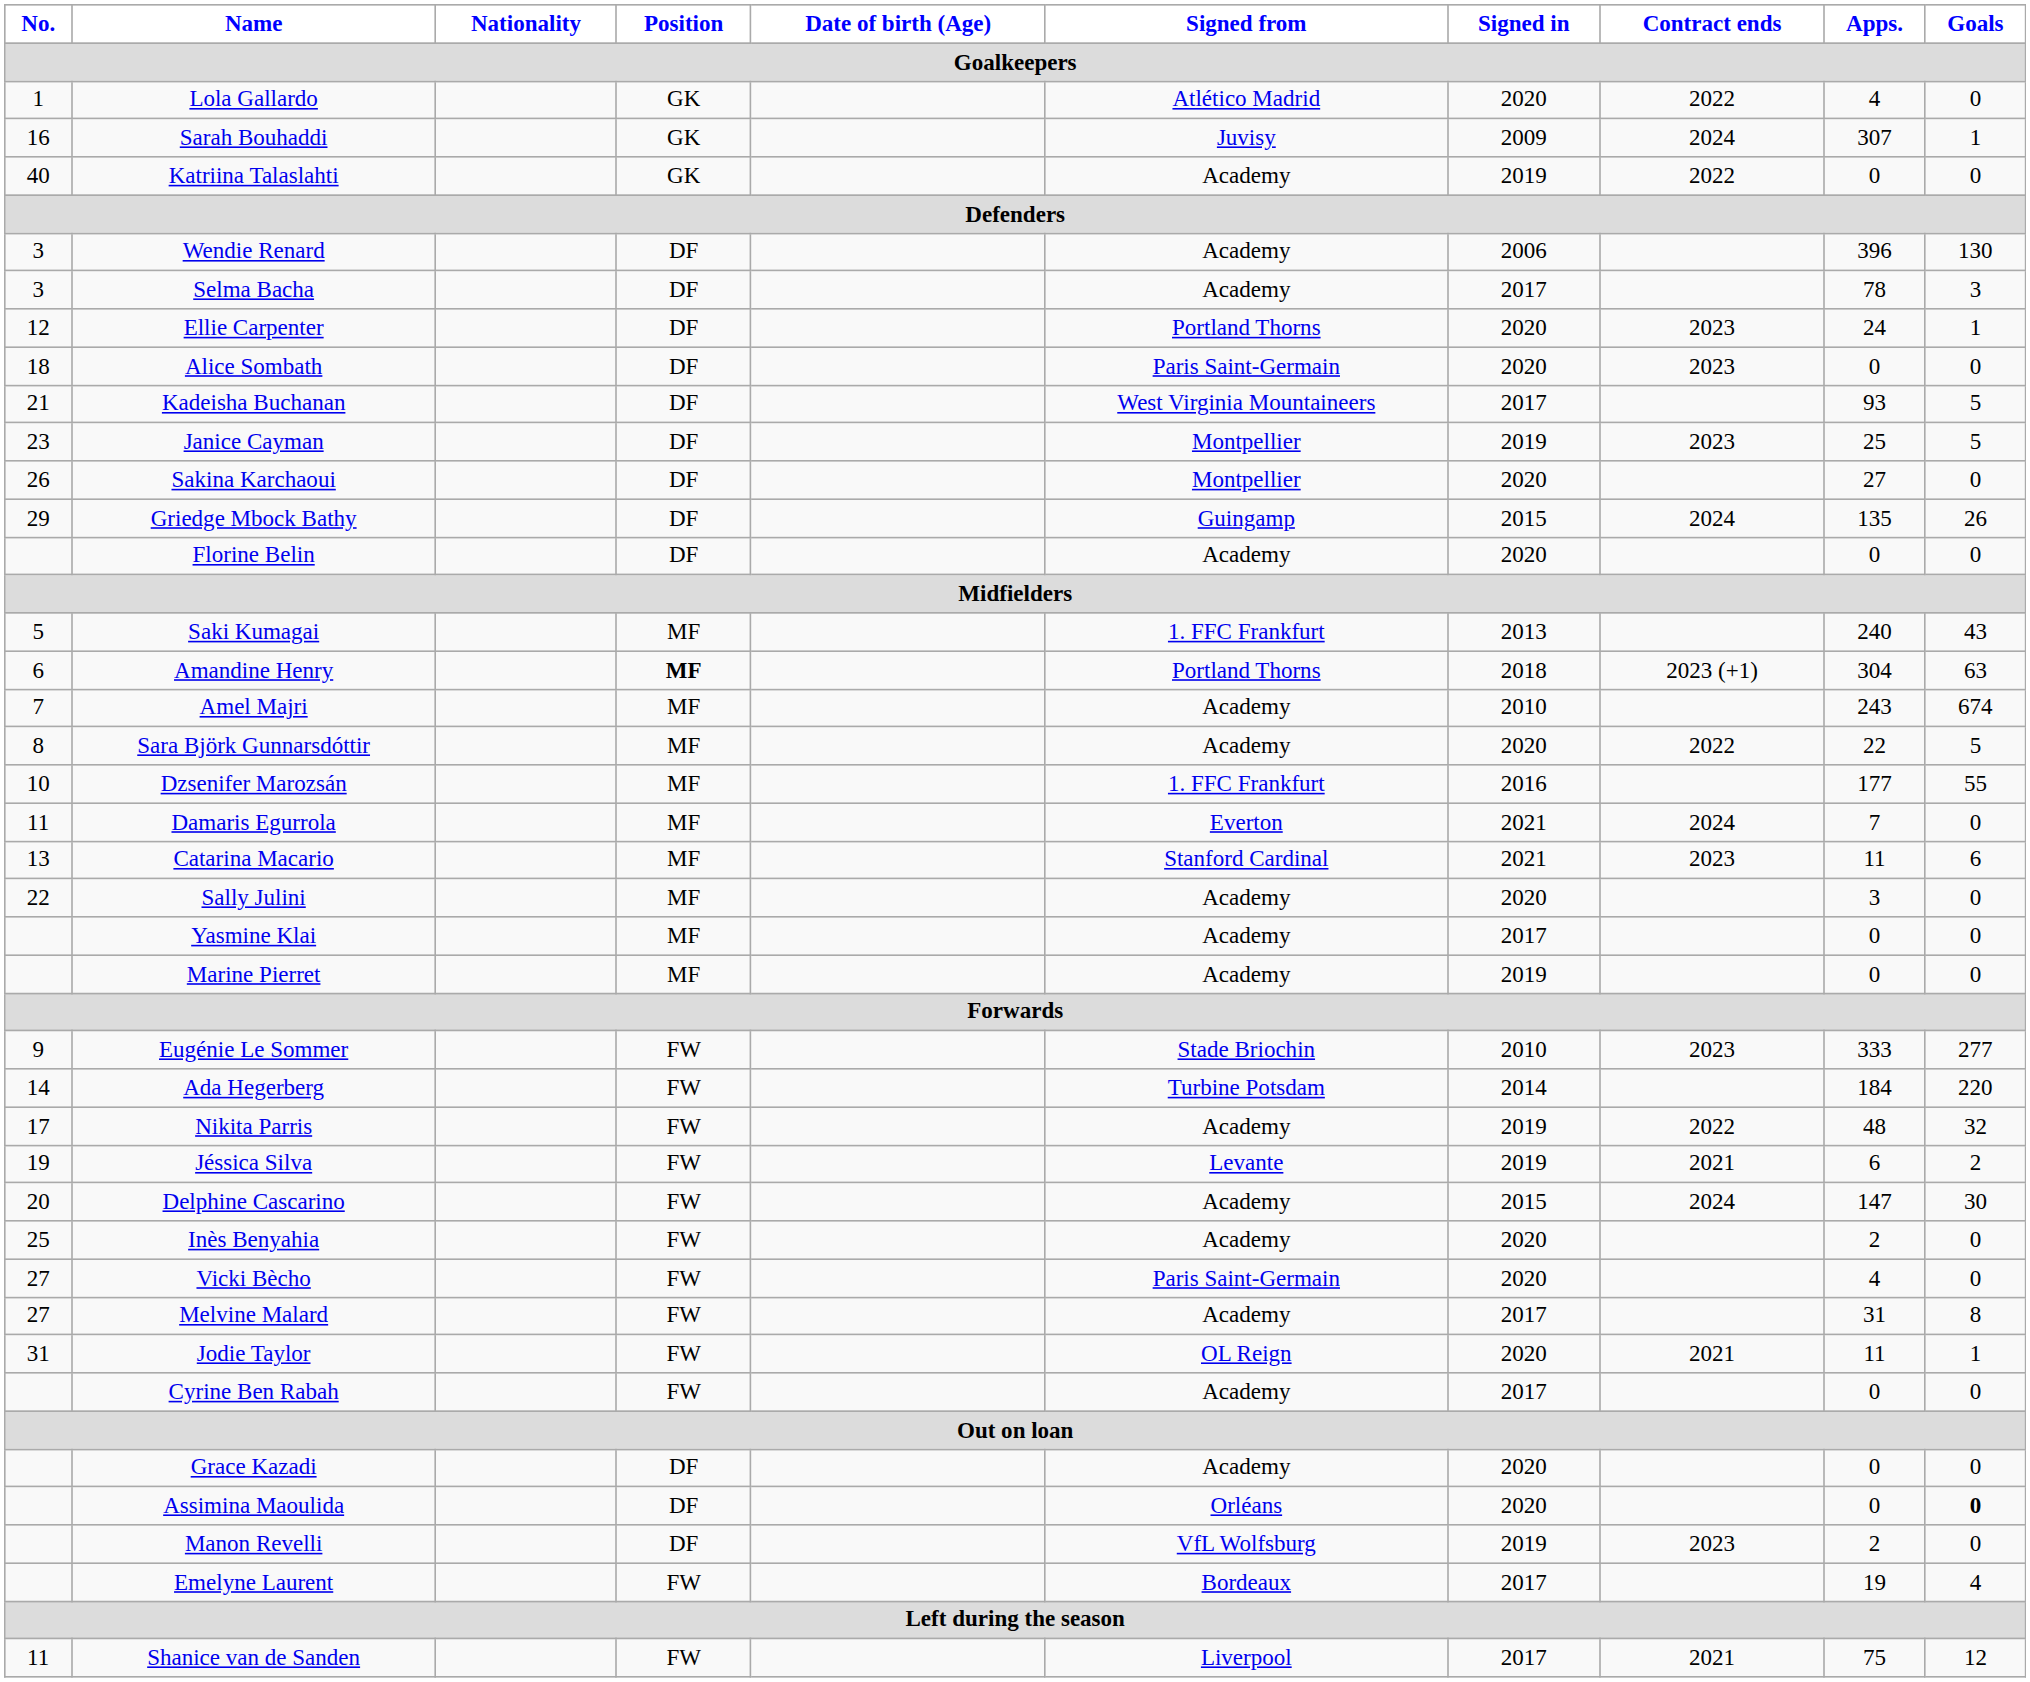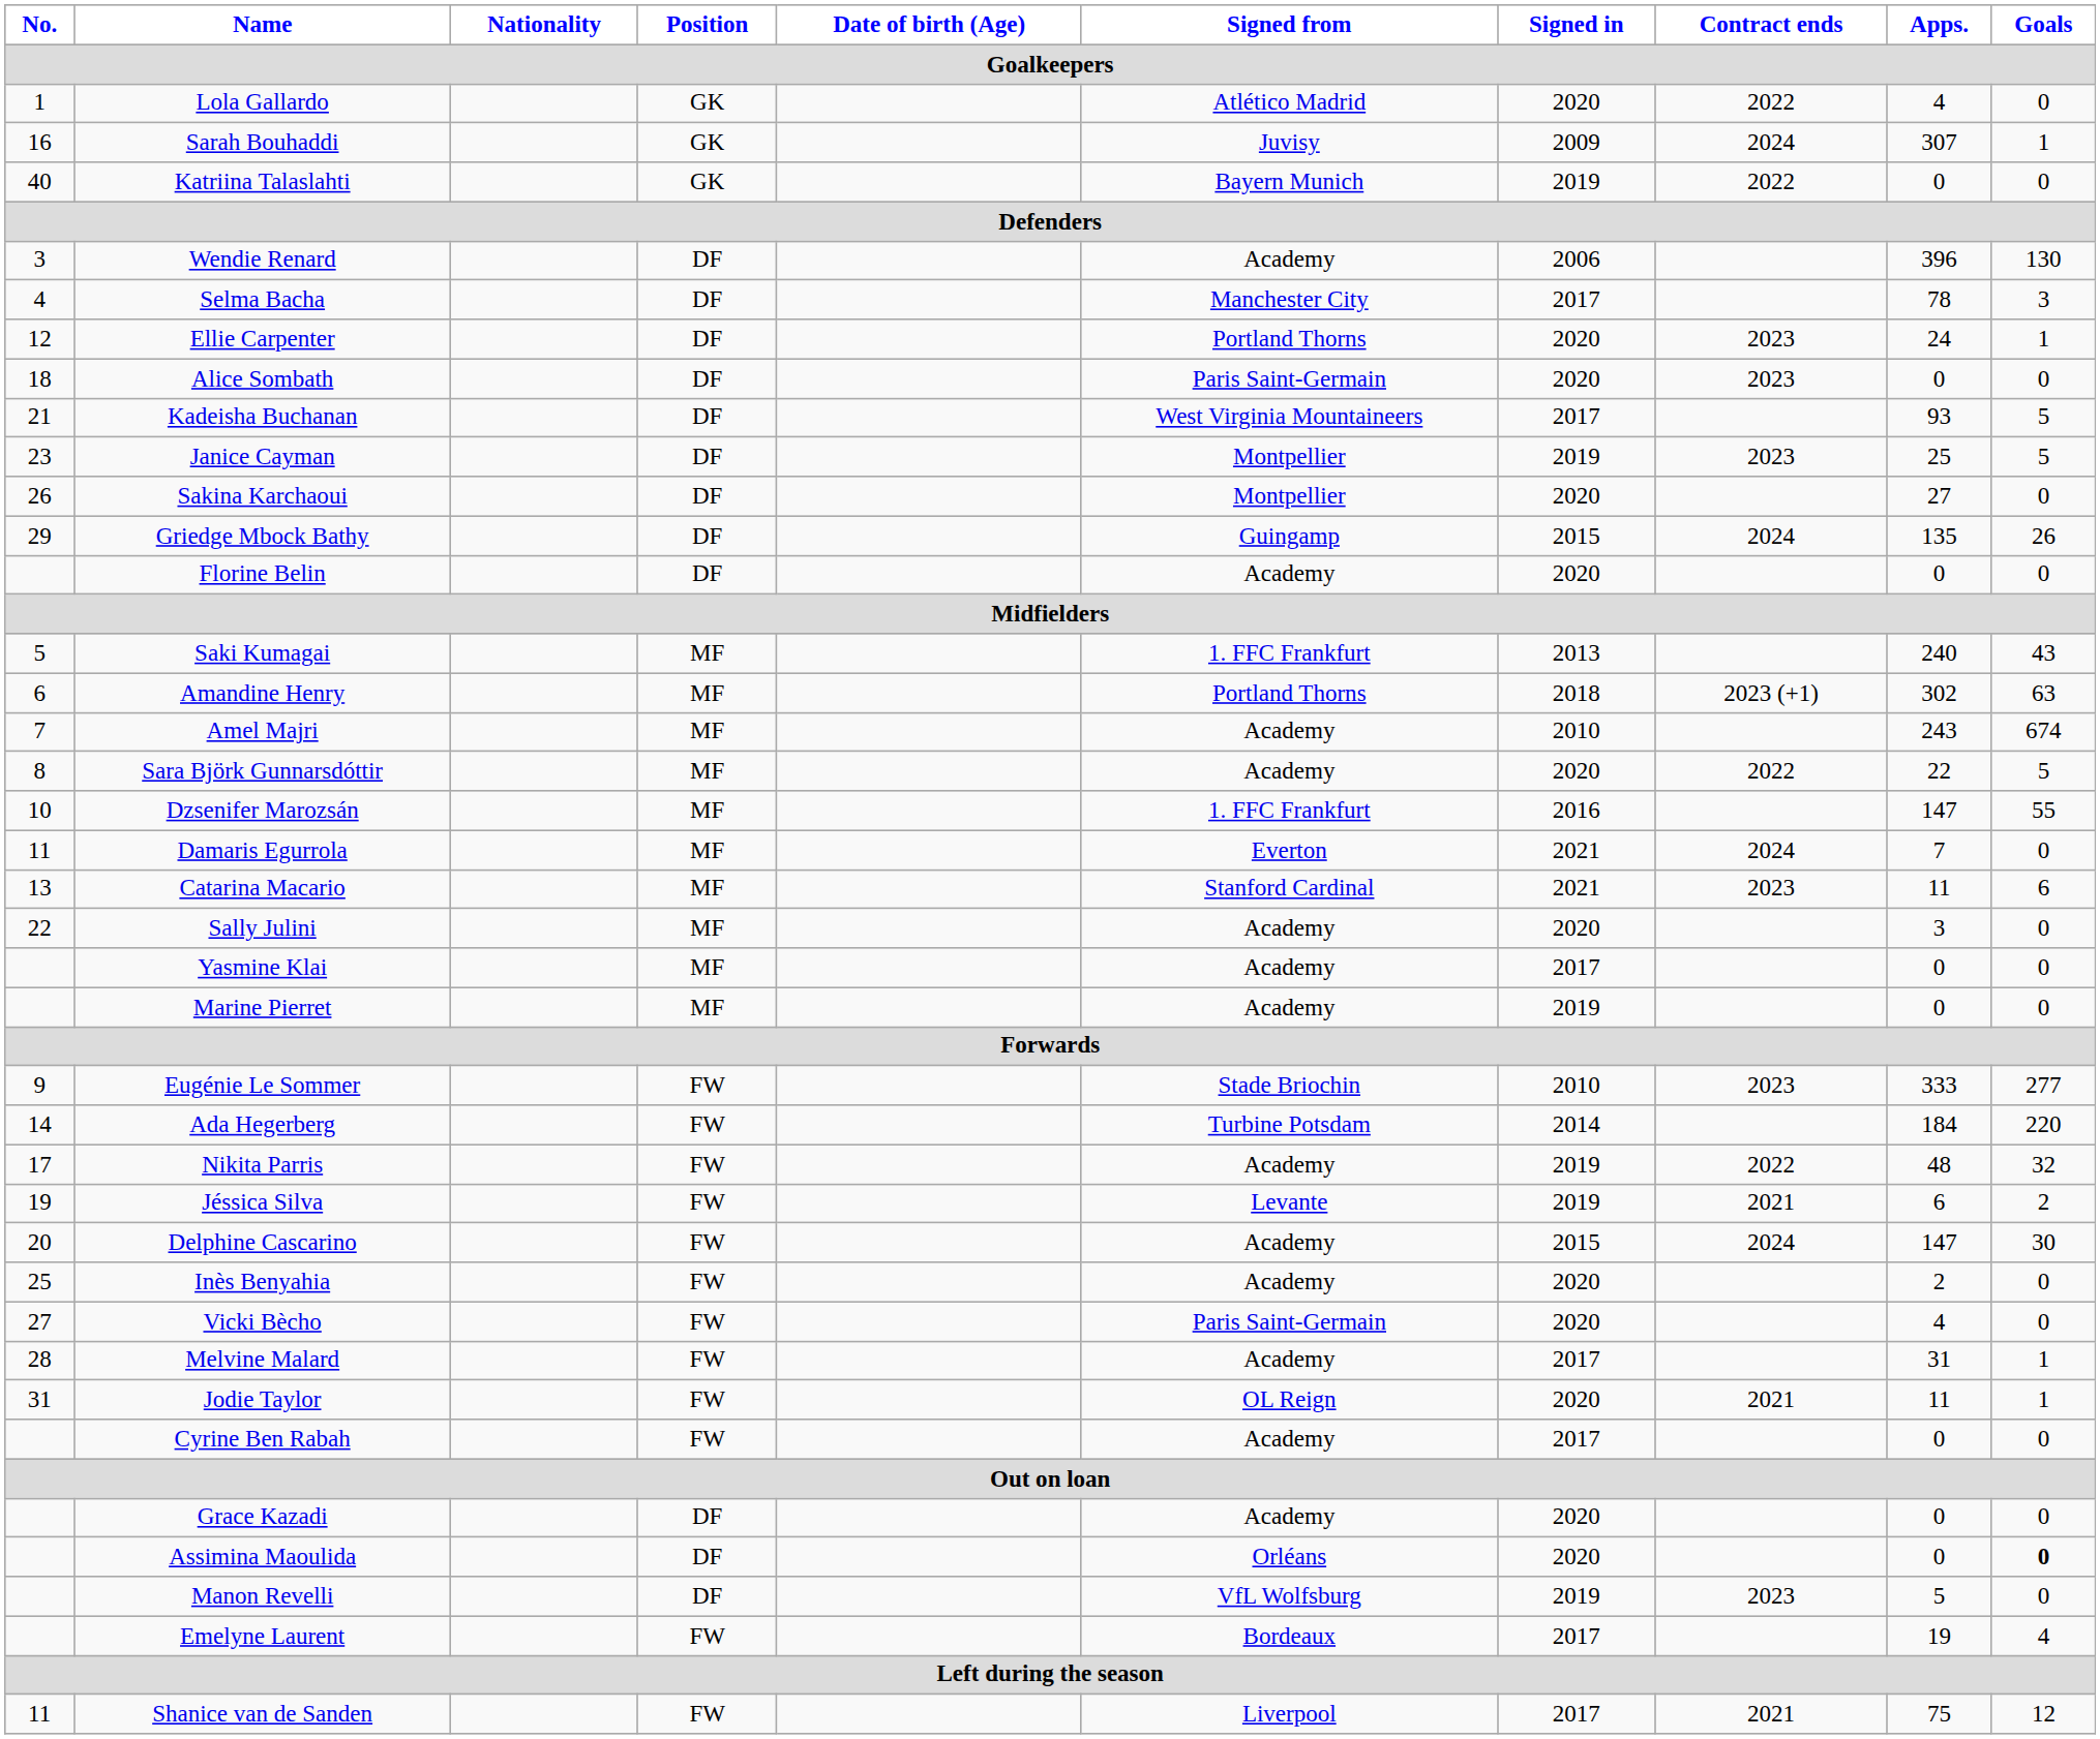 <table class="wikitable"  style="text-align:center; font-size:90%; width:100%;">
 <tr>
 <th style="background:#FFFFFF; color:blue; text-align:center;">No.</th>
 <th style="background:#FFFFFF; color:blue; text-align:center;">Name</th>
 <th style="background:#FFFFFF; color:blue; text-align:center;">Nationality</th>
 <th style="background:#FFFFFF; color:blue; text-align:center;">Position</th>
 <th style="background:#FFFFFF; color:blue; text-align:center;">Date of birth (Age)</th>
 <th style="background:#FFFFFF; color:blue; text-align:center;">Signed from</th>
 <th style="background:#FFFFFF; color:blue; text-align:center;">Signed in</th>
 <th style="background:#FFFFFF; color:blue; text-align:center;">Contract ends</th>
 <th style="background:#FFFFFF; color:blue; text-align:center;">Apps.</th>
 <th style="background:#FFFFFF; color:blue; text-align:center;">Goals</th>
 </tr>
 <tr>
 <th colspan="11"  style="background:#dcdcdc; text-align:center;">Goalkeepers</th>
 </tr>
 <tr>
 <td>1</td>
 <td><a href='#'>Lola Gallardo</a></td>
 <td></td>
 <td>GK</td>
 <td></td>
 <td><a href='#'>Atlético Madrid</a></td>
 <td>2020</td>
 <td>2022</td>
 <td>4</td>
 <td>0</td>
 </tr>
 <tr>
 <td>16</td>
 <td><a href='#'>Sarah Bouhaddi</a></td>
 <td></td>
 <td>GK</td>
 <td></td>
 <td><a href='#'>Juvisy</a></td>
 <td>2009</td>
 <td>2024</td>
 <td>307</td>
 <td>1</td>
 </tr>
 <tr>
 <td>40</td>
 <td><a href='#'>Katriina Talaslahti</a></td>
 <td></td>
 <td>GK</td>
 <td></td>
-<td>Academy</td>
+<td><a href='#'>Bayern Munich</a></td>
 <td>2019</td>
 <td>2022</td>
 <td>0</td>
 <td>0</td>
 </tr>
 <tr>
 <th colspan="11"  style="background:#dcdcdc; text-align:center;">Defenders</th>
 </tr>
 <tr>
 <td>3</td>
 <td><a href='#'>Wendie Renard</a></td>
 <td></td>
 <td>DF</td>
 <td></td>
 <td>Academy</td>
 <td>2006</td>
 <td></td>
 <td>396</td>
 <td>130</td>
 </tr>
 <tr>
-<td>3</td>
+<td>4</td>
 <td><a href='#'>Selma Bacha</a></td>
 <td></td>
 <td>DF</td>
 <td></td>
-<td>Academy</td>
+<td><a href='#'>Manchester City</a></td>
 <td>2017</td>
 <td></td>
 <td>78</td>
 <td>3</td>
 </tr>
 <tr>
 <td>12</td>
 <td><a href='#'>Ellie Carpenter</a></td>
 <td></td>
 <td>DF</td>
 <td></td>
 <td><a href='#'>Portland Thorns</a></td>
 <td>2020</td>
 <td>2023</td>
 <td>24</td>
 <td>1</td>
 </tr>
 <tr>
 <td>18</td>
 <td><a href='#'>Alice Sombath</a></td>
 <td></td>
 <td>DF</td>
 <td></td>
 <td><a href='#'>Paris Saint-Germain</a></td>
 <td>2020</td>
 <td>2023</td>
 <td>0</td>
 <td>0</td>
 </tr>
 <tr>
 <td>21</td>
 <td><a href='#'>Kadeisha Buchanan</a></td>
 <td></td>
 <td>DF</td>
 <td></td>
 <td><a href='#'>West Virginia Mountaineers</a></td>
 <td>2017</td>
 <td></td>
 <td>93</td>
 <td>5</td>
 </tr>
 <tr>
 <td>23</td>
 <td><a href='#'>Janice Cayman</a></td>
 <td></td>
 <td>DF</td>
 <td></td>
 <td><a href='#'>Montpellier</a></td>
 <td>2019</td>
 <td>2023</td>
 <td>25</td>
 <td>5</td>
 </tr>
 <tr>
 <td>26</td>
 <td><a href='#'>Sakina Karchaoui</a></td>
 <td></td>
 <td>DF</td>
 <td></td>
 <td><a href='#'>Montpellier</a></td>
 <td>2020</td>
 <td></td>
 <td>27</td>
 <td>0</td>
 </tr>
 <tr>
 <td>29</td>
 <td><a href='#'>Griedge Mbock Bathy</a></td>
 <td></td>
 <td>DF</td>
 <td></td>
 <td><a href='#'>Guingamp</a></td>
 <td>2015</td>
 <td>2024</td>
 <td>135</td>
 <td>26</td>
 </tr>
 <tr>
 <td></td>
 <td><a href='#'>Florine Belin</a></td>
 <td></td>
 <td>DF</td>
 <td></td>
 <td>Academy</td>
 <td>2020</td>
 <td></td>
 <td>0</td>
 <td>0</td>
 </tr>
 <tr>
 <th colspan="11"  style="background:#dcdcdc; text-align:center;">Midfielders</th>
 </tr>
 <tr>
 <td>5</td>
 <td><a href='#'>Saki Kumagai</a></td>
 <td></td>
 <td>MF</td>
 <td></td>
 <td><a href='#'>1. FFC Frankfurt</a></td>
 <td>2013</td>
 <td></td>
 <td>240</td>
 <td>43</td>
 </tr>
 <tr>
 <td>6</td>
 <td><a href='#'>Amandine Henry</a></td>
 <td></td>
-<td><strong>MF</strong></td>
+<td>MF</td>
 <td></td>
 <td><a href='#'>Portland Thorns</a></td>
 <td>2018</td>
 <td>2023 (+1)</td>
-<td>304</td>
+<td>302</td>
 <td>63</td>
 </tr>
 <tr>
 <td>7</td>
 <td><a href='#'>Amel Majri</a></td>
 <td></td>
 <td>MF</td>
 <td></td>
 <td>Academy</td>
 <td>2010</td>
 <td></td>
 <td>243</td>
 <td>674</td>
 </tr>
 <tr>
 <td>8</td>
 <td><a href='#'>Sara Björk Gunnarsdóttir</a></td>
 <td></td>
 <td>MF</td>
 <td></td>
 <td>Academy</td>
 <td>2020</td>
 <td>2022</td>
 <td>22</td>
 <td>5</td>
 </tr>
 <tr>
 <td>10</td>
 <td><a href='#'>Dzsenifer Marozsán</a></td>
 <td></td>
 <td>MF</td>
 <td></td>
 <td><a href='#'>1. FFC Frankfurt</a></td>
 <td>2016</td>
 <td></td>
-<td>177</td>
+<td>147</td>
 <td>55</td>
 </tr>
 <tr>
 <td>11</td>
 <td><a href='#'>Damaris Egurrola</a></td>
 <td></td>
 <td>MF</td>
 <td></td>
 <td><a href='#'>Everton</a></td>
 <td>2021</td>
 <td>2024</td>
 <td>7</td>
 <td>0</td>
 </tr>
 <tr>
 <td>13</td>
 <td><a href='#'>Catarina Macario</a></td>
 <td></td>
 <td>MF</td>
 <td></td>
 <td><a href='#'>Stanford Cardinal</a></td>
 <td>2021</td>
 <td>2023</td>
 <td>11</td>
 <td>6</td>
 </tr>
 <tr>
 <td>22</td>
 <td><a href='#'>Sally Julini</a></td>
 <td></td>
 <td>MF</td>
 <td></td>
 <td>Academy</td>
 <td>2020</td>
 <td></td>
 <td>3</td>
 <td>0</td>
 </tr>
 <tr>
 <td></td>
 <td><a href='#'>Yasmine Klai</a></td>
 <td></td>
 <td>MF</td>
 <td></td>
 <td>Academy</td>
 <td>2017</td>
 <td></td>
 <td>0</td>
 <td>0</td>
 </tr>
 <tr>
 <td></td>
 <td><a href='#'>Marine Pierret</a></td>
 <td></td>
 <td>MF</td>
 <td></td>
 <td>Academy</td>
 <td>2019</td>
 <td></td>
 <td>0</td>
 <td>0</td>
 </tr>
 <tr>
 <th colspan="11"  style="background:#dcdcdc; text-align:center;">Forwards</th>
 </tr>
 <tr>
 <td>9</td>
 <td><a href='#'>Eugénie Le Sommer</a></td>
 <td></td>
 <td>FW</td>
 <td></td>
 <td><a href='#'>Stade Briochin</a></td>
 <td>2010</td>
 <td>2023</td>
 <td>333</td>
 <td>277</td>
 </tr>
 <tr>
 <td>14</td>
 <td><a href='#'>Ada Hegerberg</a></td>
 <td></td>
 <td>FW</td>
 <td></td>
 <td><a href='#'>Turbine Potsdam</a></td>
 <td>2014</td>
 <td></td>
 <td>184</td>
 <td>220</td>
 </tr>
 <tr>
 <td>17</td>
 <td><a href='#'>Nikita Parris</a></td>
 <td></td>
 <td>FW</td>
 <td></td>
 <td>Academy</td>
 <td>2019</td>
 <td>2022</td>
 <td>48</td>
 <td>32</td>
 </tr>
 <tr>
 <td>19</td>
 <td><a href='#'>Jéssica Silva</a></td>
 <td></td>
 <td>FW</td>
 <td></td>
 <td><a href='#'>Levante</a></td>
 <td>2019</td>
 <td>2021</td>
 <td>6</td>
 <td>2</td>
 </tr>
 <tr>
 <td>20</td>
 <td><a href='#'>Delphine Cascarino</a></td>
 <td></td>
 <td>FW</td>
 <td></td>
 <td>Academy</td>
 <td>2015</td>
 <td>2024</td>
 <td>147</td>
 <td>30</td>
 </tr>
 <tr>
 <td>25</td>
 <td><a href='#'>Inès Benyahia</a></td>
 <td></td>
 <td>FW</td>
 <td></td>
 <td>Academy</td>
 <td>2020</td>
 <td></td>
 <td>2</td>
 <td>0</td>
 </tr>
 <tr>
 <td>27</td>
 <td><a href='#'>Vicki Bècho</a></td>
 <td></td>
 <td>FW</td>
 <td></td>
 <td><a href='#'>Paris Saint-Germain</a></td>
 <td>2020</td>
 <td></td>
 <td>4</td>
 <td>0</td>
 </tr>
 <tr>
-<td>27</td>
+<td>28</td>
 <td><a href='#'>Melvine Malard</a></td>
 <td></td>
 <td>FW</td>
 <td></td>
 <td>Academy</td>
 <td>2017</td>
 <td></td>
 <td>31</td>
-<td>8</td>
+<td>1</td>
 </tr>
 <tr>
 <td>31</td>
 <td><a href='#'>Jodie Taylor</a></td>
 <td></td>
 <td>FW</td>
 <td></td>
 <td><a href='#'>OL Reign</a></td>
 <td>2020</td>
 <td>2021</td>
 <td>11</td>
 <td>1</td>
 </tr>
 <tr>
 <td></td>
 <td><a href='#'>Cyrine Ben Rabah</a></td>
 <td></td>
 <td>FW</td>
 <td></td>
 <td>Academy</td>
 <td>2017</td>
 <td></td>
 <td>0</td>
 <td>0</td>
 </tr>
 <tr>
 <th colspan="11"  style="background:#dcdcdc; text-align:center;">Out on loan</th>
 </tr>
 <tr>
 <td></td>
 <td><a href='#'>Grace Kazadi</a></td>
 <td></td>
 <td>DF</td>
 <td></td>
 <td>Academy</td>
 <td>2020</td>
 <td></td>
 <td>0</td>
 <td>0</td>
 </tr>
 <tr>
 <td></td>
 <td><a href='#'>Assimina Maoulida</a></td>
 <td></td>
 <td>DF</td>
 <td></td>
 <td><a href='#'>Orléans</a></td>
 <td>2020</td>
 <td></td>
 <td>0</td>
 <td><strong>0</strong></td>
 </tr>
 <tr>
 <td></td>
 <td><a href='#'>Manon Revelli</a></td>
 <td></td>
 <td>DF</td>
 <td></td>
 <td><a href='#'>VfL Wolfsburg</a></td>
 <td>2019</td>
 <td>2023</td>
-<td>2</td>
+<td>5</td>
 <td>0</td>
 </tr>
 <tr>
 <td></td>
 <td><a href='#'>Emelyne Laurent</a></td>
 <td></td>
 <td>FW</td>
 <td></td>
 <td><a href='#'>Bordeaux</a></td>
 <td>2017</td>
 <td></td>
 <td>19</td>
 <td>4</td>
 </tr>
 <tr>
 <th colspan="11"  style="background:#dcdcdc; text-align:center;">Left during the season</th>
 </tr>
 <tr>
 <td>11</td>
 <td><a href='#'>Shanice van de Sanden</a></td>
 <td></td>
 <td>FW</td>
 <td></td>
 <td><a href='#'>Liverpool</a></td>
 <td>2017</td>
 <td>2021</td>
 <td>75</td>
 <td>12</td>
 </tr>
 </table>
